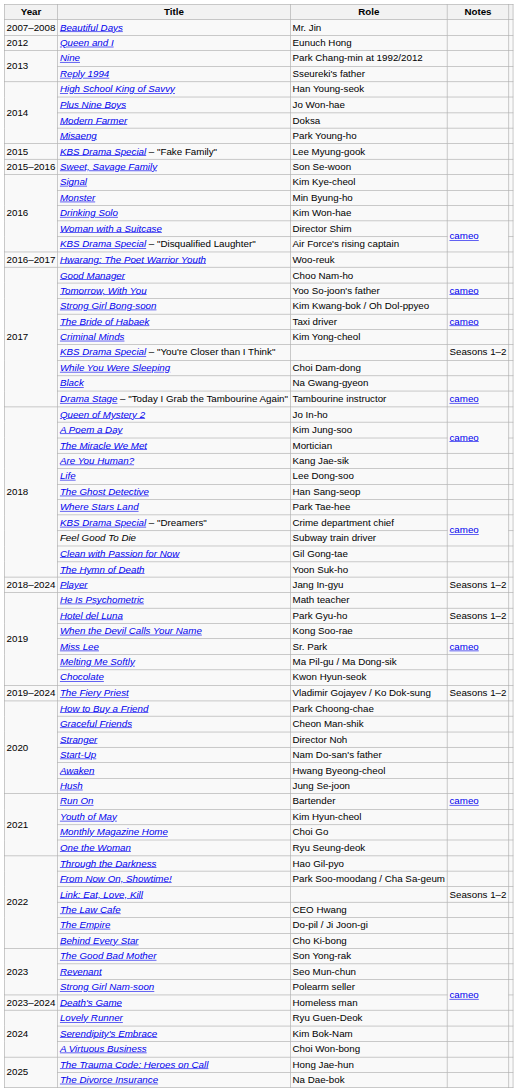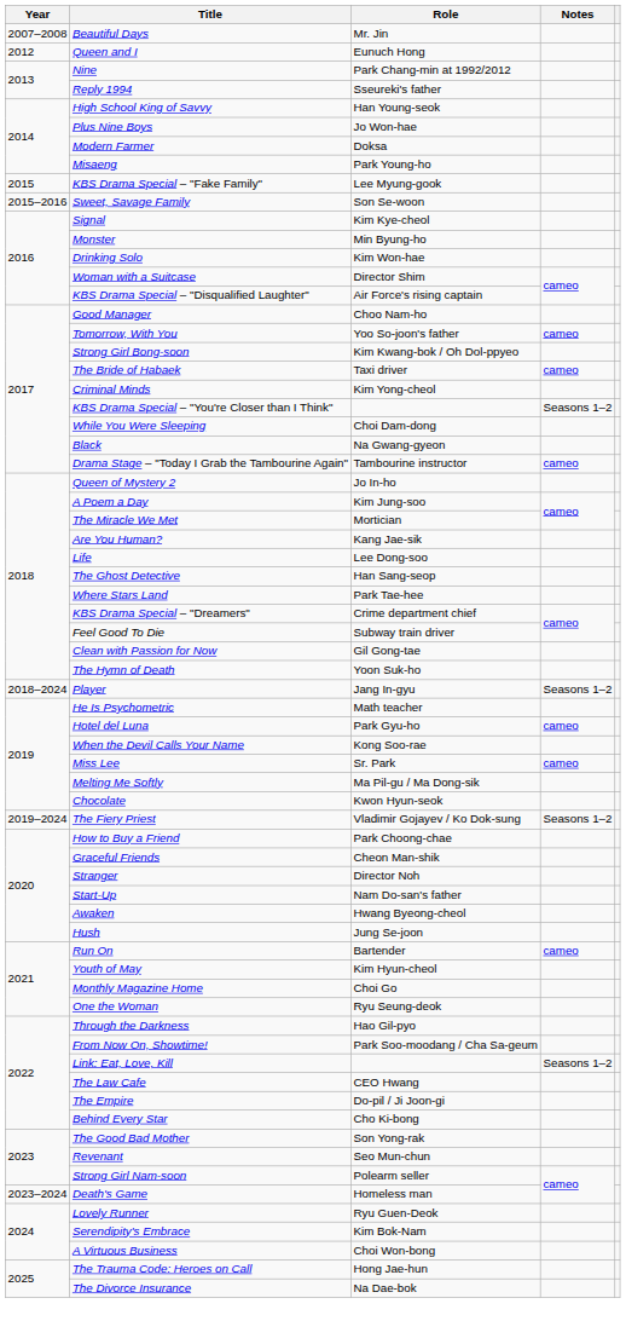 <table class="wikitable sortable">
 <tr>
 <th>Year</th>
 <th>Title</th>
 <th>Role</th>
 <th>Notes</th>
 <th class="unsortable"></th>
 </tr>
 <tr>
 <td>2007–2008</td>
 <td><em><a href='#'>Beautiful Days</a></em></td>
 <td>Mr. Jin</td>
 <td></td>
 <td></td>
 </tr>
 <tr>
 <td>2012</td>
 <td><em><a href='#'>Queen and I</a></em></td>
 <td>Eunuch Hong</td>
 <td></td>
 <td></td>
 </tr>
 <tr>
 <td rowspan="2">2013</td>
 <td><em><a href='#'>Nine</a></em></td>
 <td>Park Chang-min at 1992/2012</td>
 <td></td>
 <td></td>
 </tr>
 <tr>
 <td><em><a href='#'>Reply 1994</a></em></td>
 <td>Sseureki's father</td>
 <td></td>
 <td></td>
 </tr>
 <tr>
 <td rowspan="4">2014</td>
 <td><em><a href='#'>High School King of Savvy</a></em></td>
 <td>Han Young-seok</td>
 <td></td>
 <td></td>
 </tr>
 <tr>
 <td><em><a href='#'>Plus Nine Boys</a></em></td>
 <td>Jo Won-hae</td>
 <td></td>
 <td></td>
 </tr>
 <tr>
 <td><em><a href='#'>Modern Farmer</a></em></td>
 <td>Doksa</td>
 <td></td>
 <td></td>
 </tr>
 <tr>
 <td><em><a href='#'>Misaeng</a></em></td>
 <td>Park Young-ho</td>
 <td></td>
 <td></td>
 </tr>
 <tr>
 <td>2015</td>
 <td><em><a href='#'>KBS Drama Special</a></em> – "Fake Family"</td>
 <td>Lee Myung-gook</td>
 <td></td>
 <td></td>
 </tr>
 <tr>
 <td>2015–2016</td>
 <td><em><a href='#'>Sweet, Savage Family</a></em></td>
 <td>Son Se-woon</td>
 <td></td>
 <td></td>
 </tr>
 <tr>
 <td rowspan="5">2016</td>
 <td><em><a href='#'>Signal</a></em></td>
 <td>Kim Kye-cheol</td>
 <td></td>
 <td></td>
 </tr>
 <tr>
 <td><em><a href='#'>Monster</a></em></td>
 <td>Min Byung-ho</td>
 <td></td>
 <td></td>
 </tr>
 <tr>
 <td><em><a href='#'>Drinking Solo</a></em></td>
 <td>Kim Won-hae</td>
 <td></td>
 <td></td>
 </tr>
 <tr>
 <td><em><a href='#'>Woman with a Suitcase</a></em></td>
 <td>Director Shim</td>
 <td rowspan="2"><a href='#'>cameo</a></td>
 <td></td>
 </tr>
 <tr>
 <td><em><a href='#'>KBS Drama Special</a></em> – "Disqualified Laughter"</td>
 <td>Air Force's rising captain</td>
-<td></td>
-</tr>
-<tr>
-<td>2016–2017</td>
-<td><em><a href='#'>Hwarang: The Poet Warrior Youth</a></em></td>
-<td>Woo-reuk</td>
-<td></td>
 <td></td>
 </tr>
 <tr>
 <td rowspan="9">2017</td>
 <td><em><a href='#'>Good Manager</a></em></td>
 <td>Choo Nam-ho</td>
 <td></td>
 <td></td>
 </tr>
 <tr>
 <td><em><a href='#'>Tomorrow, With You</a></em></td>
 <td>Yoo So-joon's father</td>
 <td><a href='#'>cameo</a></td>
 <td></td>
 </tr>
 <tr>
 <td><em><a href='#'>Strong Girl Bong-soon</a></em></td>
 <td>Kim Kwang-bok / Oh Dol-ppyeo</td>
 <td></td>
 <td></td>
 </tr>
 <tr>
 <td><em><a href='#'>The Bride of Habaek</a></em></td>
 <td>Taxi driver</td>
 <td><a href='#'>cameo</a></td>
 <td></td>
 </tr>
 <tr>
 <td><em><a href='#'>Criminal Minds</a></em></td>
 <td>Kim Yong-cheol</td>
 <td></td>
 <td></td>
 </tr>
 <tr>
 <td><em><a href='#'>KBS Drama Special</a></em> – "You're Closer than I Think"</td>
 <td></td>
 <td>Seasons 1–2</td>
 <td></td>
 </tr>
 <tr>
 <td><em><a href='#'>While You Were Sleeping</a></em></td>
 <td>Choi Dam-dong</td>
 <td></td>
 <td></td>
 </tr>
 <tr>
 <td><em><a href='#'>Black</a></em></td>
 <td>Na Gwang-gyeon</td>
 <td></td>
 <td></td>
 </tr>
 <tr>
 <td><em><a href='#'>Drama Stage</a></em> – "Today I Grab the Tambourine Again"</td>
 <td>Tambourine instructor</td>
 <td><a href='#'>cameo</a></td>
 <td></td>
 </tr>
 <tr>
 <td rowspan="11">2018</td>
 <td><em><a href='#'>Queen of Mystery 2</a></em></td>
 <td>Jo In-ho</td>
 <td></td>
 <td></td>
 </tr>
 <tr>
 <td><em><a href='#'>A Poem a Day</a></em></td>
 <td>Kim Jung-soo</td>
 <td rowspan="2"><a href='#'>cameo</a></td>
 <td></td>
 </tr>
 <tr>
 <td><em><a href='#'>The Miracle We Met</a></em></td>
 <td>Mortician</td>
 <td></td>
 </tr>
 <tr>
 <td><em><a href='#'>Are You Human?</a></em></td>
 <td>Kang Jae-sik</td>
 <td></td>
 <td></td>
 </tr>
 <tr>
 <td><em><a href='#'>Life</a></em></td>
 <td>Lee Dong-soo</td>
 <td></td>
 <td></td>
 </tr>
 <tr>
 <td><em><a href='#'>The Ghost Detective</a></em></td>
 <td>Han Sang-seop</td>
 <td></td>
 <td></td>
 </tr>
 <tr>
 <td><em><a href='#'>Where Stars Land</a></em></td>
 <td>Park Tae-hee</td>
 <td></td>
 <td></td>
 </tr>
 <tr>
 <td><em><a href='#'>KBS Drama Special</a></em> – "Dreamers"</td>
 <td>Crime department chief</td>
 <td rowspan="2"><a href='#'>cameo</a></td>
 <td></td>
 </tr>
 <tr>
 <td><em>Feel Good To Die </em></td>
 <td>Subway train driver</td>
 <td></td>
 </tr>
 <tr>
 <td><em><a href='#'>Clean with Passion for Now</a></em></td>
 <td>Gil Gong-tae</td>
 <td></td>
 <td></td>
 </tr>
 <tr>
 <td><em><a href='#'>The Hymn of Death</a></em></td>
 <td>Yoon Suk-ho</td>
 <td></td>
 <td></td>
 </tr>
 <tr>
 <td>2018–2024</td>
 <td><em><a href='#'>Player</a></em></td>
 <td>Jang In-gyu</td>
 <td>Seasons 1–2</td>
 <td></td>
 </tr>
 <tr>
 <td rowspan="6">2019</td>
 <td><em><a href='#'>He Is Psychometric</a></em></td>
 <td>Math teacher</td>
 <td></td>
 <td></td>
 </tr>
 <tr>
 <td><em><a href='#'>Hotel del Luna</a></em></td>
 <td>Park Gyu-ho</td>
-<td>Seasons 1–2</td>
+<td><a href='#'>cameo</a></td>
 <td></td>
 </tr>
 <tr>
 <td><em><a href='#'>When the Devil Calls Your Name</a></em></td>
 <td>Kong Soo-rae</td>
 <td></td>
 <td></td>
 </tr>
 <tr>
 <td><em><a href='#'>Miss Lee</a></em></td>
 <td>Sr. Park</td>
 <td><a href='#'>cameo</a></td>
 <td></td>
 </tr>
 <tr>
 <td><em><a href='#'>Melting Me Softly</a></em></td>
 <td>Ma Pil-gu / Ma Dong-sik</td>
 <td></td>
 <td></td>
 </tr>
 <tr>
 <td><em><a href='#'>Chocolate</a></em></td>
 <td>Kwon Hyun-seok</td>
 <td></td>
 <td></td>
 </tr>
 <tr>
 <td>2019–2024</td>
 <td><em><a href='#'>The Fiery Priest</a></em></td>
 <td>Vladimir Gojayev / Ko Dok-sung</td>
 <td>Seasons 1–2</td>
 <td></td>
 </tr>
 <tr>
 <td rowspan="6">2020</td>
 <td><em><a href='#'>How to Buy a Friend</a></em></td>
 <td>Park Choong-chae</td>
 <td></td>
 <td></td>
 </tr>
 <tr>
 <td><em><a href='#'>Graceful Friends</a></em></td>
 <td>Cheon Man-shik</td>
 <td></td>
 <td></td>
 </tr>
 <tr>
 <td><em><a href='#'>Stranger</a></em></td>
 <td>Director Noh</td>
 <td></td>
 <td></td>
 </tr>
 <tr>
 <td><em><a href='#'>Start-Up</a></em></td>
 <td>Nam Do-san's father</td>
 <td></td>
 <td></td>
 </tr>
 <tr>
 <td><em><a href='#'>Awaken</a></em></td>
 <td>Hwang Byeong-cheol</td>
 <td></td>
 <td></td>
 </tr>
 <tr>
 <td><em><a href='#'>Hush</a></em></td>
 <td>Jung Se-joon</td>
 <td></td>
 <td></td>
 </tr>
 <tr>
 <td rowspan="4">2021</td>
 <td><em><a href='#'>Run On</a></em></td>
 <td>Bartender</td>
 <td><a href='#'>cameo</a></td>
 <td></td>
 </tr>
 <tr>
 <td><em><a href='#'>Youth of May</a></em></td>
 <td>Kim Hyun-cheol</td>
 <td></td>
 <td></td>
 </tr>
 <tr>
 <td><em><a href='#'>Monthly Magazine Home</a></em></td>
 <td>Choi Go</td>
 <td></td>
 <td></td>
 </tr>
 <tr>
 <td><em><a href='#'>One the Woman</a></em></td>
 <td>Ryu Seung-deok</td>
 <td></td>
 <td></td>
 </tr>
 <tr>
 <td rowspan="6">2022</td>
 <td><em><a href='#'>Through the Darkness</a></em></td>
 <td>Hao Gil-pyo</td>
 <td></td>
 <td></td>
 </tr>
 <tr>
 <td><em><a href='#'>From Now On, Showtime!</a></em></td>
 <td>Park Soo-moodang / Cha Sa-geum</td>
 <td></td>
 <td></td>
 </tr>
 <tr>
 <td><em><a href='#'>Link: Eat, Love, Kill</a></em></td>
 <td></td>
 <td>Seasons 1–2</td>
 <td></td>
 </tr>
 <tr>
 <td><em><a href='#'>The Law Cafe</a></em></td>
 <td>CEO Hwang</td>
 <td></td>
 <td></td>
 </tr>
 <tr>
 <td><em><a href='#'>The Empire</a></em></td>
 <td>Do-pil / Ji Joon-gi</td>
 <td></td>
 <td></td>
 </tr>
 <tr>
 <td><em><a href='#'>Behind Every Star</a></em></td>
 <td>Cho Ki-bong</td>
 <td></td>
 <td></td>
 </tr>
 <tr>
 <td rowspan="3">2023</td>
 <td><em><a href='#'>The Good Bad Mother</a></em></td>
 <td>Son Yong-rak</td>
 <td></td>
 <td></td>
 </tr>
 <tr>
 <td><em><a href='#'>Revenant</a></em></td>
 <td>Seo Mun-chun</td>
 <td></td>
 <td></td>
 </tr>
 <tr>
 <td><em><a href='#'>Strong Girl Nam-soon</a></em></td>
 <td>Polearm seller</td>
 <td rowspan="2"><a href='#'>cameo</a></td>
 <td></td>
 </tr>
 <tr>
 <td>2023–2024</td>
 <td><em><a href='#'>Death's Game</a></em></td>
 <td>Homeless man</td>
 <td></td>
 </tr>
 <tr>
 <td rowspan="3">2024</td>
 <td><em><a href='#'>Lovely Runner</a></em></td>
 <td>Ryu Guen-Deok</td>
 <td></td>
 <td></td>
 </tr>
 <tr>
 <td><em><a href='#'>Serendipity's Embrace</a></em></td>
 <td>Kim Bok-Nam</td>
 <td></td>
 <td></td>
 </tr>
 <tr>
 <td><em><a href='#'>A Virtuous Business</a></em></td>
 <td>Choi Won-bong</td>
 <td></td>
 <td></td>
 </tr>
 <tr>
 <td rowspan="2">2025</td>
 <td><em><a href='#'>The Trauma Code: Heroes on Call</a></em></td>
 <td>Hong Jae-hun</td>
 <td></td>
 <td></td>
 </tr>
 <tr>
 <td><em><a href='#'>The Divorce Insurance</a></em></td>
 <td>Na Dae-bok</td>
 <td></td>
 <td></td>
 </tr>
 </table>
